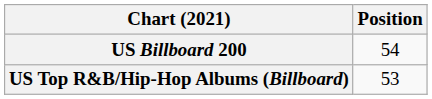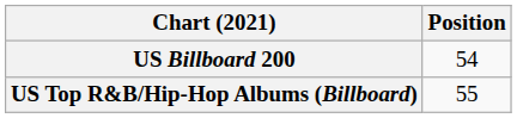 <table class="wikitable sortable plainrowheaders" style="text-align:center">
 <tr>
 <th scope="col">Chart (2021)</th>
 <th scope="col">Position</th>
 </tr>
 <tr>
 <th scope="row">US <em>Billboard</em> 200</th>
 <td>54</td>
 </tr>
 <tr>
 <th scope="row">US Top R&B/Hip-Hop Albums (<em>Billboard</em>)</th>
-<td>53</td>
+<td>55</td>
 </tr>
 </table>
